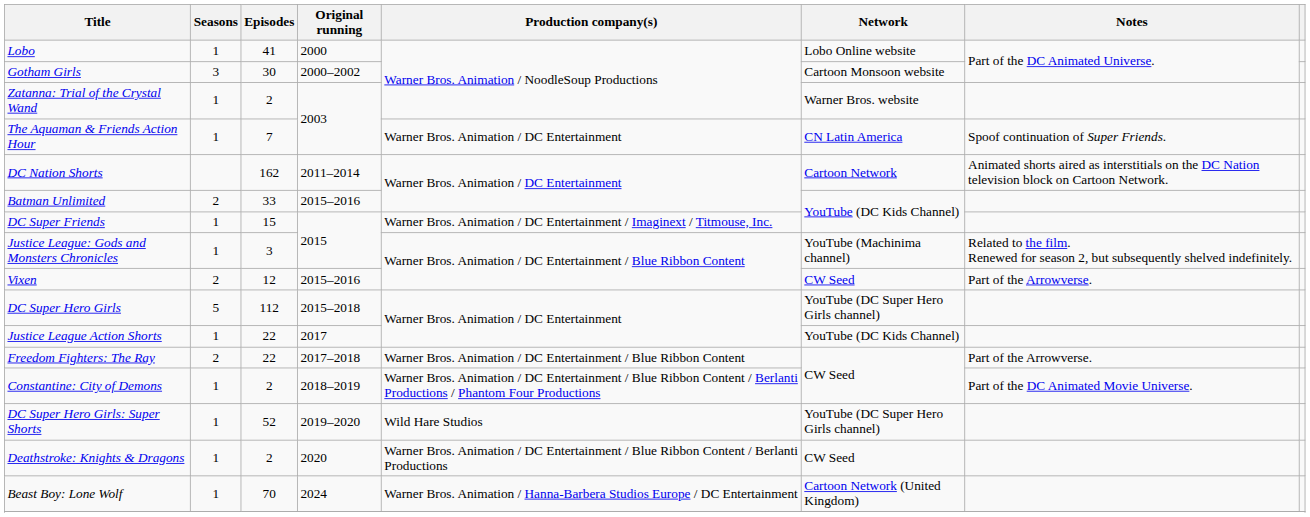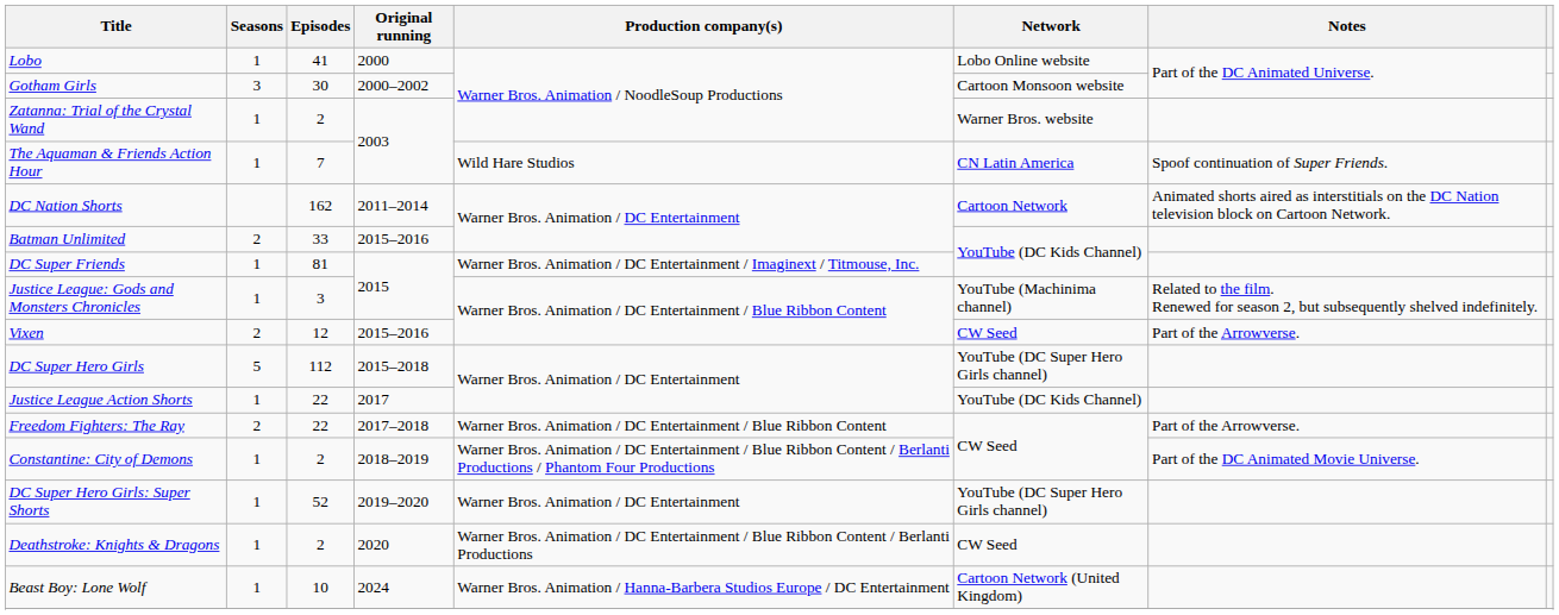 <table class="wikitable sortable" style="text-align: left">
 <tr>
 <th>Title</th>
 <th>Seasons</th>
 <th>Episodes</th>
 <th>Original running</th>
 <th>Production company(s)</th>
 <th>Network</th>
 <th>Notes</th>
 <th></th>
 </tr>
 <tr>
 <td><em><a href='#'>Lobo</a></em></td>
 <td align="center">1</td>
 <td align="center">41</td>
 <td>2000</td>
 <td rowspan="3"><a href='#'>Warner Bros. Animation</a> / NoodleSoup Productions</td>
 <td>Lobo Online website</td>
 <td rowspan="2">Part of the <a href='#'>DC Animated Universe</a>.</td>
 <td></td>
 </tr>
 <tr>
 <td><em><a href='#'>Gotham Girls</a></em></td>
 <td align="center">3</td>
 <td align="center">30</td>
 <td>2000–2002</td>
 <td>Cartoon Monsoon website</td>
 <td></td>
 </tr>
 <tr>
 <td><em><a href='#'>Zatanna: Trial of the Crystal Wand</a></em></td>
 <td align="center">1</td>
 <td align="center">2</td>
 <td rowspan="2">2003</td>
 <td>Warner Bros. website</td>
 <td></td>
 <td></td>
 </tr>
 <tr>
 <td><em><a href='#'>The Aquaman & Friends Action Hour</a></em></td>
 <td align="center">1</td>
 <td align="center">7</td>
-<td>Warner Bros. Animation / DC Entertainment</td>
+<td>Wild Hare Studios</td>
 <td><a href='#'>CN Latin America</a></td>
 <td>Spoof continuation of <em>Super Friends</em>.</td>
 <td></td>
 </tr>
 <tr>
 <td><em><a href='#'>DC Nation Shorts</a></em></td>
 <td></td>
 <td align="center">162</td>
 <td>2011–2014</td>
 <td rowspan="2">Warner Bros. Animation / <a href='#'>DC Entertainment</a></td>
 <td><a href='#'>Cartoon Network</a></td>
 <td>Animated shorts aired as interstitials on the <a href='#'>DC Nation</a> television block on Cartoon Network.</td>
 <td></td>
 </tr>
 <tr>
 <td><em><a href='#'>Batman Unlimited</a></em></td>
 <td align="center">2</td>
 <td align="center">33</td>
 <td>2015–2016</td>
 <td rowspan="2"><a href='#'>YouTube</a> (DC Kids Channel)</td>
 <td></td>
 <td></td>
 </tr>
 <tr>
 <td><em><a href='#'>DC Super Friends</a></em></td>
 <td align="center">1</td>
-<td align="center">15</td>
+<td align="center">81</td>
 <td rowspan="2">2015</td>
 <td>Warner Bros. Animation / DC Entertainment / <a href='#'>Imaginext</a> / <a href='#'>Titmouse, Inc.</a></td>
 <td></td>
 <td></td>
 </tr>
 <tr>
 <td><em><a href='#'>Justice League: Gods and Monsters Chronicles</a></em></td>
 <td align="center">1</td>
 <td align="center">3</td>
 <td rowspan="2">Warner Bros. Animation / DC Entertainment / <a href='#'>Blue Ribbon Content</a></td>
 <td>YouTube (Machinima channel)</td>
 <td>Related to <a href='#'>the film</a>.<br>Renewed for season 2, but subsequently shelved indefinitely.</td>
 <td></td>
 </tr>
 <tr>
 <td><em><a href='#'>Vixen</a></em></td>
 <td align="center">2</td>
 <td align="center">12</td>
 <td>2015–2016</td>
 <td><a href='#'>CW Seed</a></td>
 <td>Part of the <a href='#'>Arrowverse</a>.</td>
 <td></td>
 </tr>
 <tr>
 <td><em><a href='#'>DC Super Hero Girls</a></em></td>
 <td align="center">5</td>
 <td align="center">112</td>
 <td>2015–2018</td>
 <td rowspan="2">Warner Bros. Animation / DC Entertainment</td>
 <td>YouTube (DC Super Hero Girls channel)</td>
 <td></td>
 <td></td>
 </tr>
 <tr>
 <td><em><a href='#'>Justice League Action Shorts</a></em></td>
 <td align="center">1</td>
 <td align="center">22</td>
 <td>2017</td>
 <td>YouTube (DC Kids Channel)</td>
 <td></td>
 <td></td>
 </tr>
 <tr>
 <td><em><a href='#'>Freedom Fighters: The Ray</a></em></td>
 <td align="center">2</td>
 <td align="center">22</td>
 <td>2017–2018</td>
 <td>Warner Bros. Animation / DC Entertainment / Blue Ribbon Content</td>
 <td rowspan="2">CW Seed</td>
 <td>Part of the Arrowverse.</td>
 <td></td>
 </tr>
 <tr>
 <td><em><a href='#'>Constantine: City of Demons</a></em></td>
 <td align="center">1</td>
 <td align="center">2</td>
 <td>2018–2019</td>
 <td>Warner Bros. Animation / DC Entertainment / Blue Ribbon Content / <a href='#'>Berlanti Productions</a> / <a href='#'>Phantom Four Productions</a></td>
 <td>Part of the <a href='#'>DC Animated Movie Universe</a>.</td>
 <td></td>
 </tr>
 <tr>
 <td><em><a href='#'>DC Super Hero Girls: Super Shorts</a></em></td>
 <td align="center">1</td>
 <td align="center">52</td>
 <td>2019–2020</td>
-<td>Wild Hare Studios</td>
+<td>Warner Bros. Animation / DC Entertainment</td>
 <td>YouTube (DC Super Hero Girls channel)</td>
 <td></td>
 <td></td>
 </tr>
 <tr>
 <td><em><a href='#'>Deathstroke: Knights & Dragons</a></em></td>
 <td align="center">1</td>
 <td align="center">2</td>
 <td>2020</td>
 <td>Warner Bros. Animation / DC Entertainment / Blue Ribbon Content / Berlanti Productions</td>
 <td>CW Seed</td>
 <td></td>
 <td></td>
 </tr>
 <tr>
 <td><em>Beast Boy: Lone Wolf</em></td>
 <td align="center">1</td>
-<td align="center">70</td>
+<td align="center">10</td>
 <td>2024</td>
 <td>Warner Bros. Animation / <a href='#'>Hanna-Barbera Studios Europe</a> / DC Entertainment</td>
 <td><a href='#'>Cartoon Network</a> (United Kingdom)</td>
 <td></td>
 <td></td>
 </tr>
 <tr>
 </tr>
 <tr>
 </tr>
 </table>
